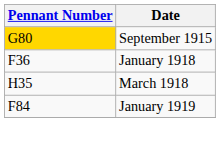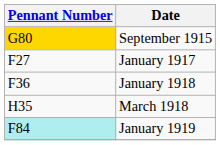 <table class="wikitable" style="text-align:left">
 <tr>
 <th><a href='#'>Pennant Number</a></th>
 <th>Date</th>
 </tr>
 <tr>
 <td style="background: gold;">G80</td>
 <td>September 1915</td>
 </tr>
 <tr>
+<td>F27</td>
+<td>January 1917</td>
+</tr>
+<tr>
 <td>F36</td>
 <td>January 1918</td>
 </tr>
 <tr>
 <td>H35</td>
 <td>March 1918</td>
 </tr>
 <tr>
-<td>F84</td>
+<td style="background: paleturquoise;">F84</td>
 <td>January 1919</td>
 </tr>
 <tr>
 </tr>
 </table>
